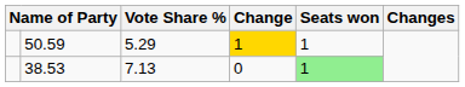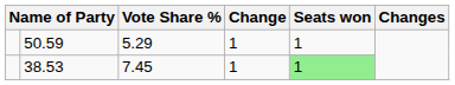 <table class="wikitable sortable">
 <tr>
 <th colspan=2>Name of Party</th>
 <th>Vote Share % </th>
 <th>Change</th>
 <th>Seats won</th>
 <th>Changes</th>
 </tr>
 <tr>
 <td></td>
 <td>50.59</td>
 <td> 5.29</td>
-<td style="background: gold;">1</td>
+<td>1</td>
 <td>1</td>
 </tr>
 <tr>
 <td></td>
 <td>38.53</td>
-<td> 7.13</td>
-<td>0</td>
+<td> 7.45</td>
+<td>1</td>
 <td style="background: lightgreen;">1</td>
 </tr>
 </table>
